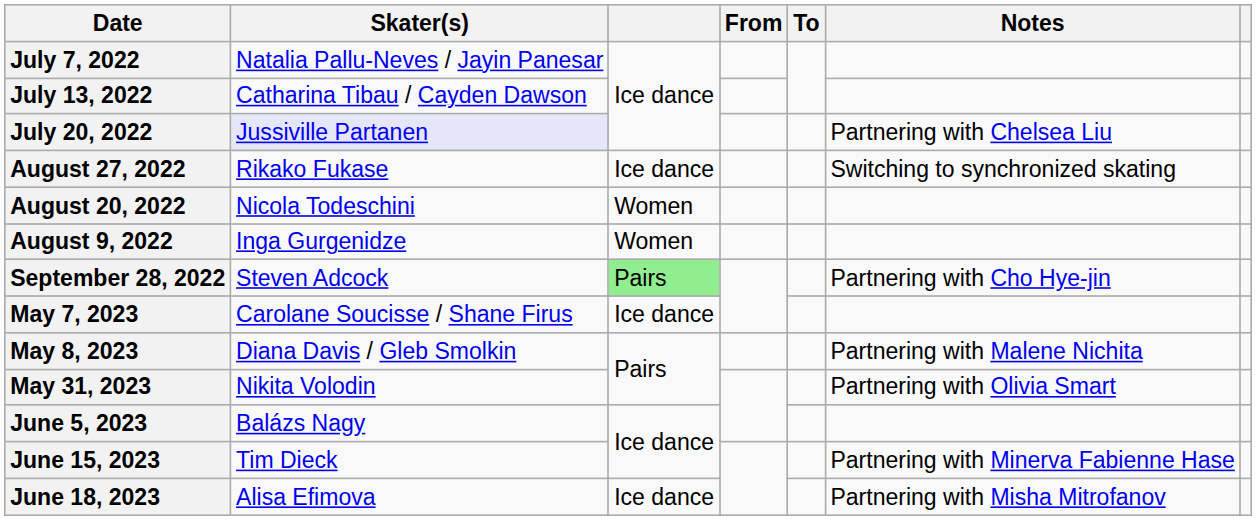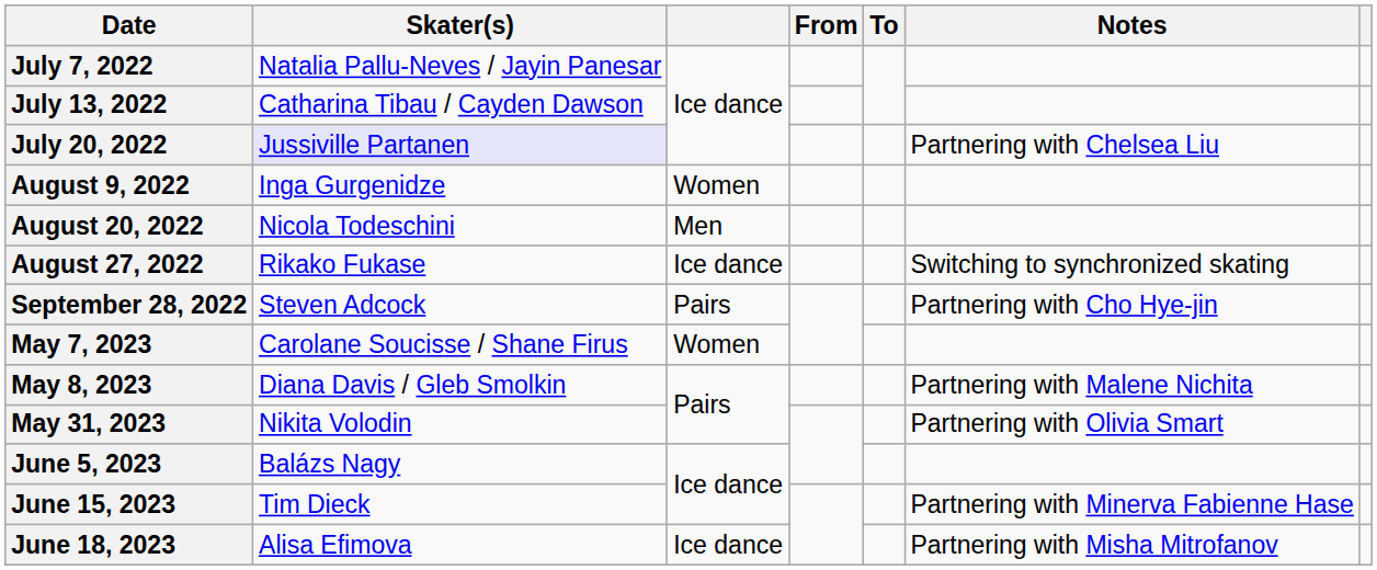 <table class="wikitable unsortable" style="text-align:left; font-size:90%">
 <tr>
 <th scope="col">Date</th>
 <th scope="col">Skater(s)</th>
 <th scope="col"></th>
 <th scope="col">From</th>
 <th scope="col">To</th>
 <th scope="col">Notes</th>
 <th scope="col"></th>
 </tr>
 <tr>
 <th scope="row" style="text-align:left">July 7, 2022</th>
 <td><a href='#'>Natalia Pallu-Neves</a> / <a href='#'>Jayin Panesar</a></td>
 <td rowspan="3">Ice dance</td>
 <td></td>
 <td rowspan="2"></td>
 <td></td>
 <td></td>
 </tr>
 <tr>
 <th scope="row" style="text-align:left">July 13, 2022</th>
 <td><a href='#'>Catharina Tibau</a> / <a href='#'>Cayden Dawson</a></td>
 <td></td>
 <td></td>
 <td></td>
 </tr>
 <tr>
 <th scope="row" style="text-align:left">July 20, 2022</th>
 <td style="background: lavender;"><a href='#'>Jussiville Partanen</a></td>
 <td></td>
 <td></td>
 <td>Partnering with <a href='#'>Chelsea Liu</a></td>
 <td></td>
 </tr>
 <tr>
+<th scope="row" style="text-align:left">August 9, 2022</th>
+<td><a href='#'>Inga Gurgenidze</a></td>
+<td>Women</td>
+<td></td>
+<td></td>
+<td></td>
+<td></td>
+</tr>
+<tr>
+<th scope="row" style="text-align:left">August 20, 2022</th>
+<td><a href='#'>Nicola Todeschini</a></td>
+<td>Men</td>
+<td></td>
+<td></td>
+<td></td>
+<td></td>
+</tr>
+<tr>
 <th scope="row" style="text-align:left">August 27, 2022</th>
 <td><a href='#'>Rikako Fukase</a></td>
 <td>Ice dance</td>
 <td></td>
 <td></td>
 <td>Switching to synchronized skating</td>
 <td></td>
 </tr>
 <tr>
-<th scope="row" style="text-align:left">August 20, 2022</th>
-<td><a href='#'>Nicola Todeschini</a></td>
-<td>Women</td>
-<td></td>
-<td></td>
-<td></td>
-<td></td>
-</tr>
-<tr>
-<th scope="row" style="text-align:left">August 9, 2022</th>
-<td><a href='#'>Inga Gurgenidze</a></td>
-<td>Women</td>
-<td></td>
-<td></td>
-<td></td>
-<td></td>
-</tr>
-<tr>
 <th scope="row" style="text-align:left">September 28, 2022</th>
 <td><a href='#'>Steven Adcock</a></td>
-<td style="background: lightgreen;">Pairs</td>
+<td>Pairs</td>
 <td rowspan="2"></td>
 <td></td>
 <td>Partnering with <a href='#'>Cho Hye-jin</a></td>
 <td></td>
 </tr>
 <tr>
 <th scope="row" style="text-align:left">May 7, 2023</th>
 <td><a href='#'>Carolane Soucisse</a> / <a href='#'>Shane Firus</a></td>
-<td>Ice dance</td>
+<td>Women</td>
 <td></td>
 <td></td>
 <td></td>
 </tr>
 <tr>
 <th scope="row" style="text-align:left">May 8, 2023</th>
 <td><a href='#'>Diana Davis</a> / <a href='#'>Gleb Smolkin</a></td>
 <td rowspan="2">Pairs</td>
 <td></td>
 <td></td>
 <td>Partnering with <a href='#'>Malene Nichita</a></td>
 <td></td>
 </tr>
 <tr>
 <th scope="row" style="text-align:left">May 31, 2023</th>
 <td><a href='#'>Nikita Volodin</a></td>
 <td rowspan="2"></td>
 <td></td>
 <td>Partnering with <a href='#'>Olivia Smart</a></td>
 <td></td>
 </tr>
 <tr>
 <th scope="row" style="text-align:left">June 5, 2023</th>
 <td><a href='#'>Balázs Nagy</a></td>
 <td rowspan="2">Ice dance</td>
 <td></td>
 <td></td>
 <td></td>
 </tr>
 <tr>
 <th scope="row" style="text-align:left">June 15, 2023</th>
 <td><a href='#'>Tim Dieck</a></td>
 <td rowspan="2"></td>
 <td></td>
 <td>Partnering with <a href='#'>Minerva Fabienne Hase</a></td>
 <td></td>
 </tr>
 <tr>
 <th scope="row" style="text-align:left">June 18, 2023</th>
 <td><a href='#'>Alisa Efimova</a></td>
 <td>Ice dance</td>
 <td></td>
 <td>Partnering with <a href='#'>Misha Mitrofanov</a></td>
 <td></td>
 </tr>
 </table>
